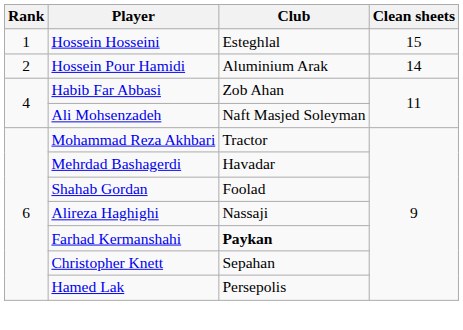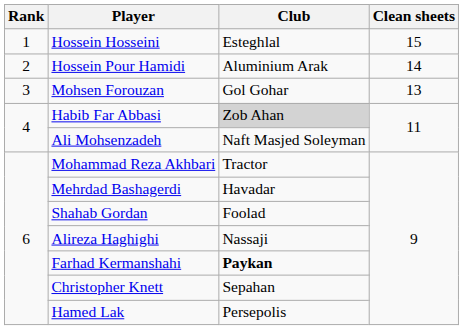 <table class="wikitable">
 <tr>
 <th>Rank</th>
 <th>Player</th>
 <th>Club</th>
 <th>Clean sheets</th>
 </tr>
 <tr>
 <td style="text-align:center;">1</td>
 <td> <a href='#'>Hossein Hosseini</a></td>
 <td>Esteghlal</td>
 <td style="text-align:center;">15</td>
 </tr>
 <tr>
 <td style="text-align:center;">2</td>
 <td> <a href='#'>Hossein Pour Hamidi</a></td>
 <td>Aluminium Arak</td>
 <td style="text-align:center;">14</td>
 </tr>
 <tr>
+<td style="text-align:center;">3</td>
+<td> <a href='#'>Mohsen Forouzan</a></td>
+<td>Gol Gohar</td>
+<td style="text-align:center;">13</td>
+</tr>
+<tr>
 <td rowspan="2" style="text-align:center;">4</td>
 <td> <a href='#'>Habib Far Abbasi</a></td>
-<td>Zob Ahan</td>
+<td style="background: lightgrey;">Zob Ahan</td>
 <td rowspan="2" style="text-align:center;">11</td>
 </tr>
 <tr>
 <td> <a href='#'>Ali Mohsenzadeh</a></td>
 <td>Naft Masjed Soleyman</td>
 </tr>
 <tr>
 <td rowspan="7" style="text-align:center;">6</td>
 <td> <a href='#'>Mohammad Reza Akhbari</a></td>
 <td>Tractor</td>
 <td rowspan="7" style="text-align:center;">9</td>
 </tr>
 <tr>
 <td> <a href='#'>Mehrdad Bashagerdi</a></td>
 <td>Havadar</td>
 </tr>
 <tr>
 <td> <a href='#'>Shahab Gordan</a></td>
 <td>Foolad</td>
 </tr>
 <tr>
 <td> <a href='#'>Alireza Haghighi</a></td>
 <td>Nassaji</td>
 </tr>
 <tr>
 <td> <a href='#'>Farhad Kermanshahi</a></td>
 <td><strong>Paykan</strong></td>
 </tr>
 <tr>
 <td> <a href='#'>Christopher Knett</a></td>
 <td>Sepahan</td>
 </tr>
 <tr>
 <td> <a href='#'>Hamed Lak</a></td>
 <td>Persepolis</td>
 </tr>
 </table>
